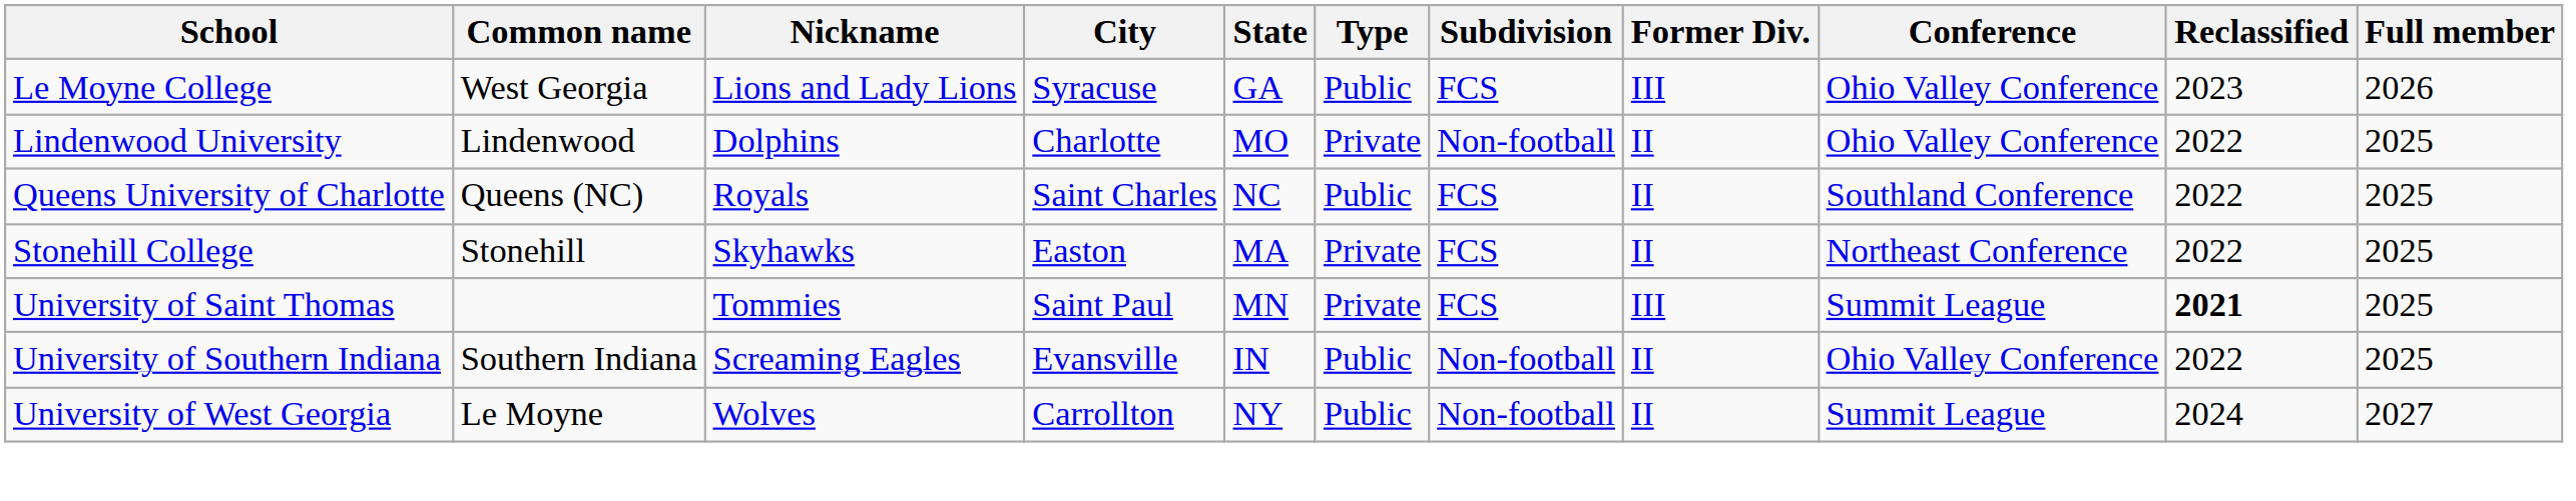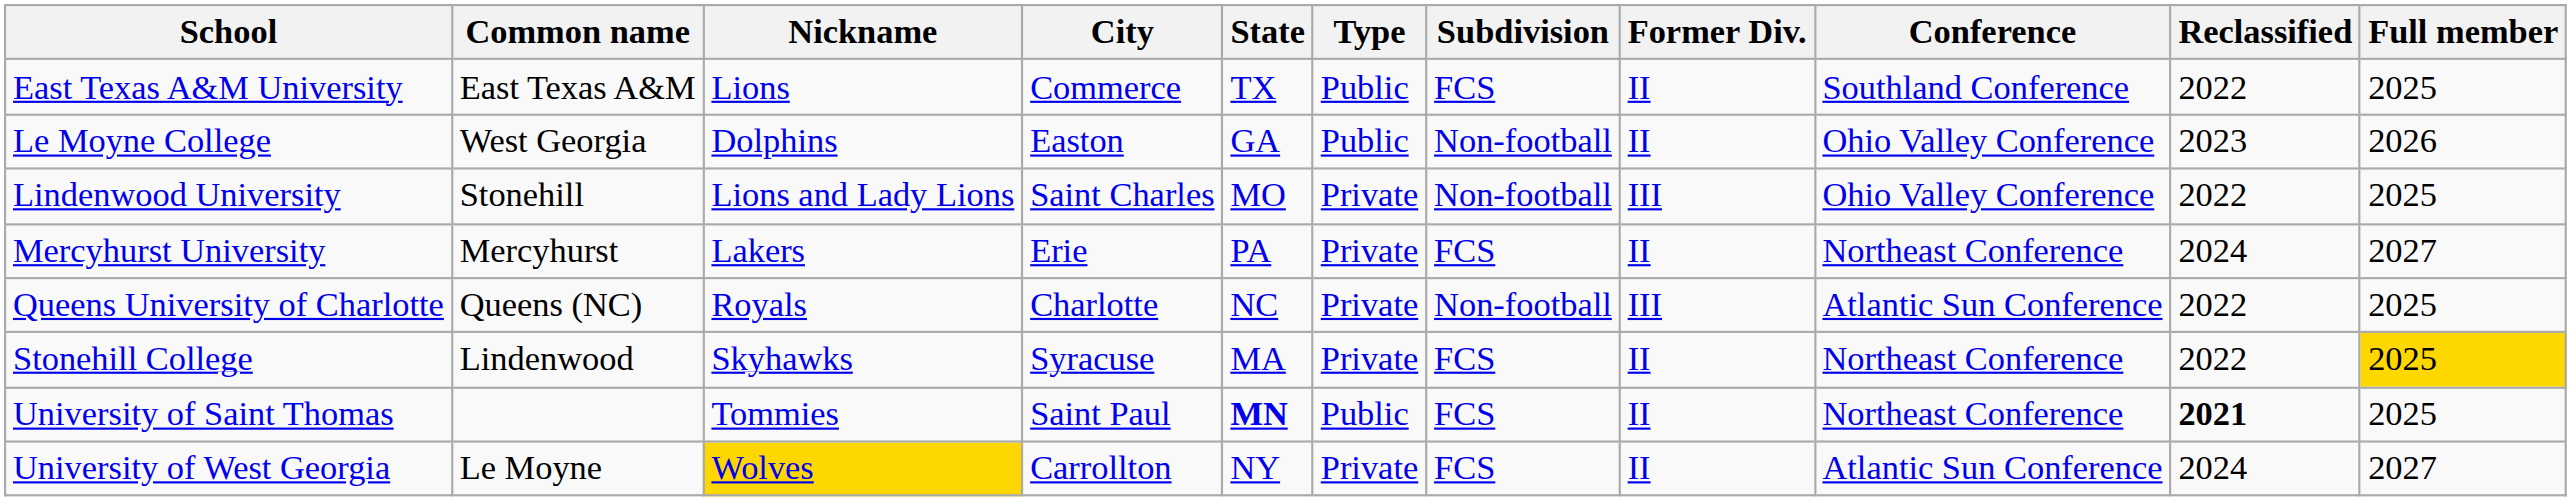 <table class="wikitable sortable">
 <tr>
 <th>School</th>
 <th>Common name</th>
 <th>Nickname</th>
 <th>City</th>
 <th>State</th>
 <th>Type</th>
 <th>Subdivision</th>
 <th>Former Div.</th>
 <th>Conference</th>
 <th>Reclassified</th>
 <th>Full member</th>
 </tr>
 <tr>
-<td><a href='#'>Le Moyne College</a></td>
-<td>West Georgia</td>
-<td><a href='#'>Lions and Lady Lions</a></td>
-<td><a href='#'>Syracuse</a></td>
-<td><a href='#'>GA</a></td>
-<td><a href='#'>Public</a></td>
-<td><a href='#'>FCS</a></td>
-<td><a href='#'>III</a></td>
-<td><a href='#'>Ohio Valley Conference</a></td>
-<td>2023</td>
-<td>2026</td>
-</tr>
-<tr>
-<td><a href='#'>Lindenwood University</a></td>
-<td>Lindenwood</td>
-<td><a href='#'>Dolphins</a></td>
-<td><a href='#'>Charlotte</a></td>
-<td><a href='#'>MO</a></td>
-<td><a href='#'>Private</a></td>
-<td><a href='#'>Non-football</a></td>
-<td><a href='#'>II</a></td>
-<td><a href='#'>Ohio Valley Conference</a></td>
-<td>2022</td>
-<td>2025</td>
-</tr>
-<tr>
-<td><a href='#'>Queens University of Charlotte</a></td>
-<td>Queens (NC)</td>
-<td><a href='#'>Royals</a></td>
-<td><a href='#'>Saint Charles</a></td>
-<td><a href='#'>NC</a></td>
+<td><a href='#'>East Texas A&M University</a></td>
+<td>East Texas A&M</td>
+<td><a href='#'>Lions</a></td>
+<td><a href='#'>Commerce</a></td>
+<td><a href='#'>TX</a></td>
 <td><a href='#'>Public</a></td>
 <td><a href='#'>FCS</a></td>
 <td><a href='#'>II</a></td>
 <td><a href='#'>Southland Conference</a></td>
 <td>2022</td>
 <td>2025</td>
 </tr>
 <tr>
+<td><a href='#'>Le Moyne College</a></td>
+<td>West Georgia</td>
+<td><a href='#'>Dolphins</a></td>
+<td><a href='#'>Easton</a></td>
+<td><a href='#'>GA</a></td>
+<td><a href='#'>Public</a></td>
+<td><a href='#'>Non-football</a></td>
+<td><a href='#'>II</a></td>
+<td><a href='#'>Ohio Valley Conference</a></td>
+<td>2023</td>
+<td>2026</td>
+</tr>
+<tr>
+<td><a href='#'>Lindenwood University</a></td>
+<td>Stonehill</td>
+<td><a href='#'>Lions and Lady Lions</a></td>
+<td><a href='#'>Saint Charles</a></td>
+<td><a href='#'>MO</a></td>
+<td><a href='#'>Private</a></td>
+<td><a href='#'>Non-football</a></td>
+<td><a href='#'>III</a></td>
+<td><a href='#'>Ohio Valley Conference</a></td>
+<td>2022</td>
+<td>2025</td>
+</tr>
+<tr>
+<td><a href='#'>Mercyhurst University</a></td>
+<td>Mercyhurst</td>
+<td><a href='#'>Lakers</a></td>
+<td><a href='#'>Erie</a></td>
+<td><a href='#'>PA</a></td>
+<td><a href='#'>Private</a></td>
+<td><a href='#'>FCS</a></td>
+<td><a href='#'>II</a></td>
+<td><a href='#'>Northeast Conference</a></td>
+<td>2024</td>
+<td>2027</td>
+</tr>
+<tr>
+<td><a href='#'>Queens University of Charlotte</a></td>
+<td>Queens (NC)</td>
+<td><a href='#'>Royals</a></td>
+<td><a href='#'>Charlotte</a></td>
+<td><a href='#'>NC</a></td>
+<td><a href='#'>Private</a></td>
+<td><a href='#'>Non-football</a></td>
+<td><a href='#'>III</a></td>
+<td><a href='#'>Atlantic Sun Conference</a></td>
+<td>2022</td>
+<td>2025</td>
+</tr>
+<tr>
 <td><a href='#'>Stonehill College</a></td>
-<td>Stonehill</td>
+<td>Lindenwood</td>
 <td><a href='#'>Skyhawks</a></td>
-<td><a href='#'>Easton</a></td>
+<td><a href='#'>Syracuse</a></td>
 <td><a href='#'>MA</a></td>
 <td><a href='#'>Private</a></td>
 <td><a href='#'>FCS</a></td>
 <td><a href='#'>II</a></td>
 <td><a href='#'>Northeast Conference</a></td>
 <td>2022</td>
-<td>2025</td>
+<td style="background: gold;">2025</td>
 </tr>
 <tr>
 <td><a href='#'>University of Saint Thomas</a></td>
 <td></td>
 <td><a href='#'>Tommies</a></td>
 <td><a href='#'>Saint Paul</a></td>
-<td><a href='#'>MN</a></td>
-<td><a href='#'>Private</a></td>
+<td><strong><a href='#'>MN</a></strong></td>
+<td><a href='#'>Public</a></td>
 <td><a href='#'>FCS</a></td>
-<td><a href='#'>III</a></td>
-<td><a href='#'>Summit League</a></td>
+<td><a href='#'>II</a></td>
+<td><a href='#'>Northeast Conference</a></td>
 <td><strong>2021</strong></td>
-<td>2025</td>
-</tr>
-<tr>
-<td><a href='#'>University of Southern Indiana</a></td>
-<td>Southern Indiana</td>
-<td><a href='#'>Screaming Eagles</a></td>
-<td><a href='#'>Evansville</a></td>
-<td><a href='#'>IN</a></td>
-<td><a href='#'>Public</a></td>
-<td><a href='#'>Non-football</a></td>
-<td><a href='#'>II</a></td>
-<td><a href='#'>Ohio Valley Conference</a></td>
-<td>2022</td>
 <td>2025</td>
 </tr>
 <tr>
 <td><a href='#'>University of West Georgia</a></td>
 <td>Le Moyne</td>
-<td><a href='#'>Wolves</a></td>
+<td style="background: gold;"><a href='#'>Wolves</a></td>
 <td><a href='#'>Carrollton</a></td>
 <td><a href='#'>NY</a></td>
-<td><a href='#'>Public</a></td>
-<td><a href='#'>Non-football</a></td>
+<td><a href='#'>Private</a></td>
+<td><a href='#'>FCS</a></td>
 <td><a href='#'>II</a></td>
-<td><a href='#'>Summit League</a></td>
+<td><a href='#'>Atlantic Sun Conference</a></td>
 <td>2024</td>
 <td>2027</td>
 </tr>
 </table>
